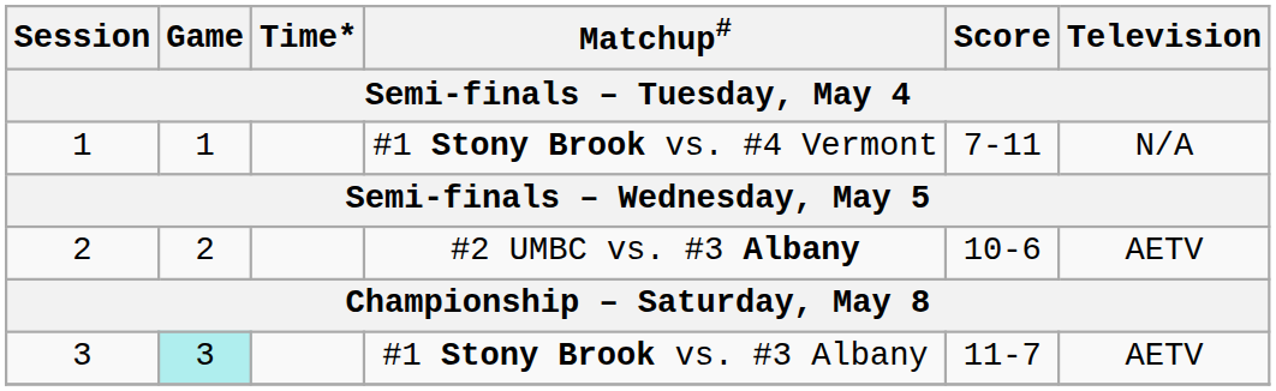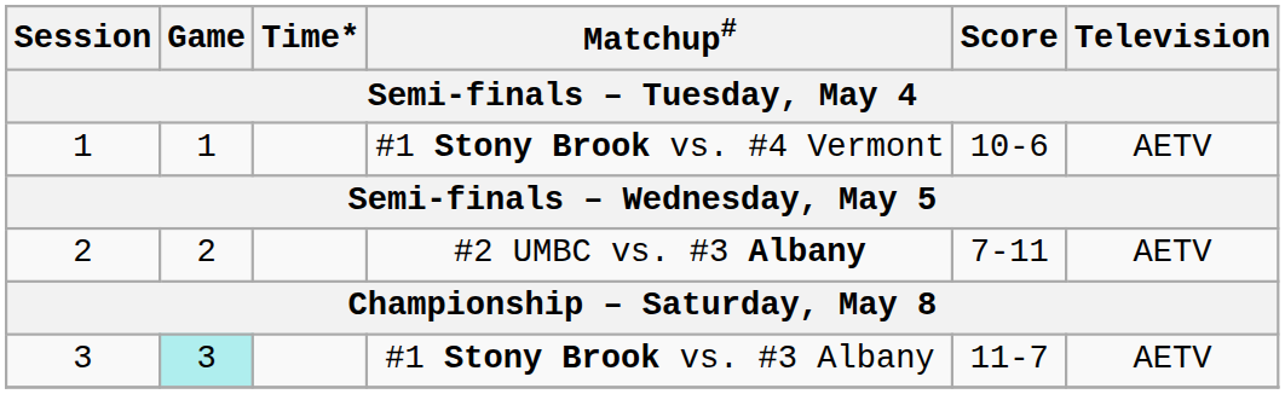 <table class="wikitable" style="font-size: 95%">
 <tr>
 <th>Session</th>
 <th>Game</th>
 <th>Time*</th>
 <th>Matchup<sup>#</sup></th>
 <th>Score</th>
 <th>Television</th>
 </tr>
 <tr>
 <th colspan=6>Semi-finals – Tuesday, May 4</th>
 </tr>
 <tr>
 <td rowspan=1 align=center>1</td>
 <td align=center>1</td>
 <td align=right></td>
 <td align=center>#1 <strong>Stony Brook</strong> vs. #4 Vermont</td>
-<td align=center>7-11</td>
-<td rowspan=1 align=center>N/A</td>
+<td align=center>10-6</td>
+<td rowspan=1 align=center>AETV</td>
 </tr>
 <tr>
 <th colspan=6>Semi-finals – Wednesday, May 5</th>
 </tr>
 <tr>
 <td rowspan=1 align=center>2</td>
 <td align=center>2</td>
 <td align=right></td>
 <td align=center>#2 UMBC vs. #3 <strong>Albany</strong></td>
-<td align=center>10-6</td>
+<td align=center>7-11</td>
 <td rowspan=1 align=center>AETV</td>
 </tr>
 <tr>
 <th colspan=6>Championship – Saturday, May 8</th>
 </tr>
 <tr>
 <td rowspan=1 align=center>3</td>
 <td align=center style="background: paleturquoise;">3</td>
 <td align=right></td>
 <td align=center>#1 <strong>Stony Brook</strong> vs. #3 Albany</td>
 <td align=center>11-7</td>
 <td rowspan=1 align=center>AETV</td>
 </tr>
 <tr>
 </tr>
 </table>
